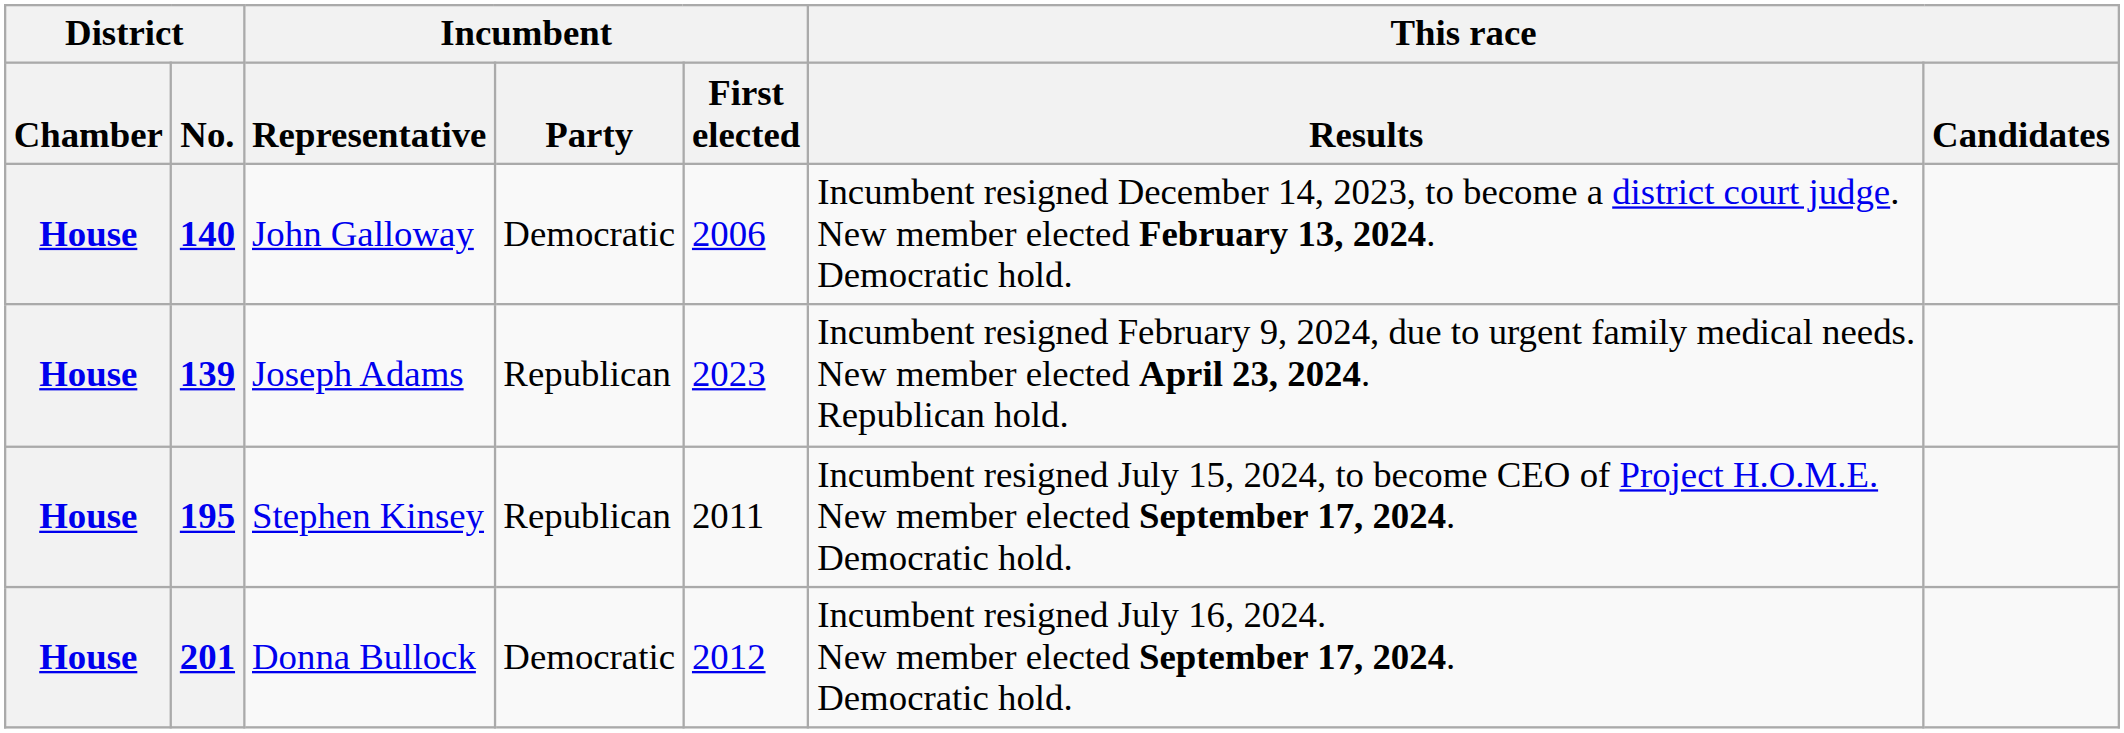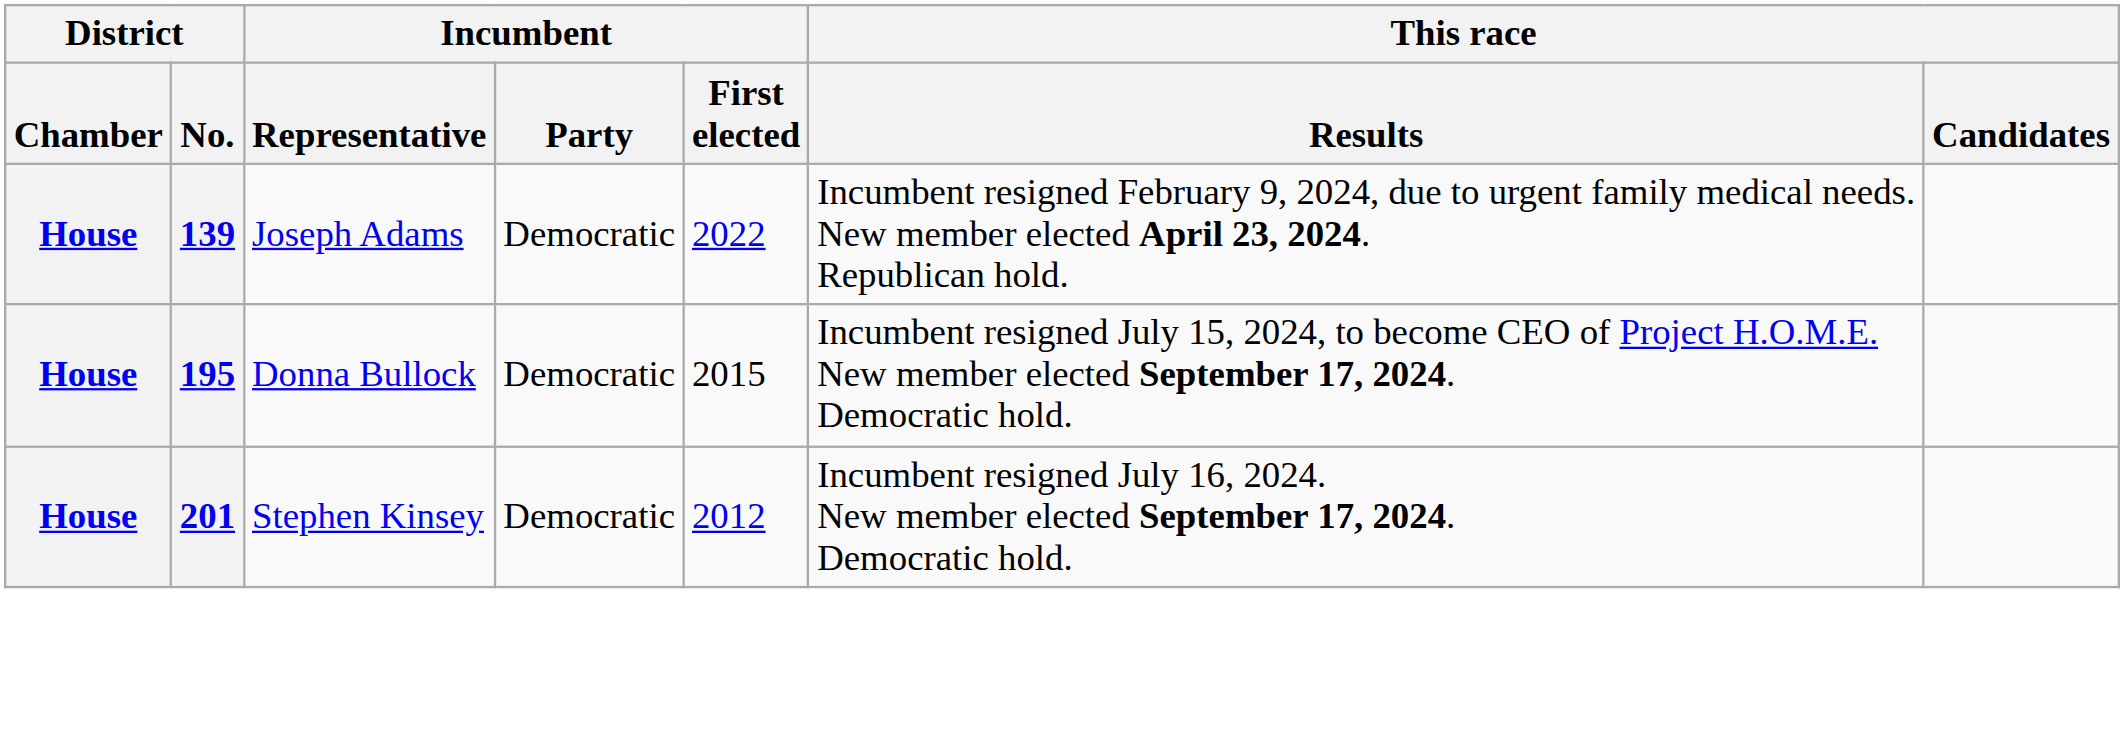 <table class="wikitable sortable">
 <tr valign=bottom>
 <th colspan="2">District</th>
 <th colspan="3">Incumbent</th>
 <th colspan="2">This race</th>
 </tr>
 <tr valign=bottom>
 <th>Chamber</th>
 <th>No.</th>
 <th>Representative</th>
 <th>Party</th>
 <th>First<br>elected</th>
 <th>Results</th>
 <th>Candidates</th>
 </tr>
 <tr>
 <th><a href='#'>House</a></th>
-<th><a href='#'>140</a></th>
-<td><a href='#'>John Galloway</a></td>
-<td>Democratic</td>
-<td><a href='#'>2006</a></td>
-<td>Incumbent resigned December 14, 2023, to become a <a href='#'>district court judge</a>.<br>New member elected <strong>February 13, 2024</strong>.<br>Democratic hold.</td>
-<td nowrap></td>
-</tr>
-<tr>
-<th><a href='#'>House</a></th>
 <th><a href='#'>139</a></th>
 <td><a href='#'>Joseph Adams</a></td>
-<td>Republican</td>
-<td><a href='#'>2023</a></td>
+<td>Democratic</td>
+<td><a href='#'>2022</a></td>
 <td>Incumbent resigned February 9, 2024, due to urgent family medical needs.<br>New member elected <strong>April 23, 2024</strong>.<br>Republican hold.</td>
 <td nowrap></td>
 </tr>
 <tr>
 <th><a href='#'>House</a></th>
 <th><a href='#'>195</a></th>
-<td><a href='#'>Stephen Kinsey</a></td>
-<td>Republican</td>
-<td>2011<br></td>
+<td><a href='#'>Donna Bullock</a></td>
+<td>Democratic</td>
+<td>2015<br></td>
 <td>Incumbent resigned July 15, 2024, to become CEO of <a href='#'>Project H.O.M.E.</a><br>New member elected <strong>September 17, 2024</strong>.<br>Democratic hold.</td>
 <td nowrap></td>
 </tr>
 <tr>
 <th><a href='#'>House</a></th>
 <th><a href='#'>201</a></th>
-<td><a href='#'>Donna Bullock</a></td>
+<td><a href='#'>Stephen Kinsey</a></td>
 <td>Democratic</td>
 <td><a href='#'>2012</a></td>
 <td>Incumbent resigned July 16, 2024.<br>New member elected <strong>September 17, 2024</strong>.<br>Democratic hold.</td>
 <td nowrap></td>
 </tr>
 </table>
